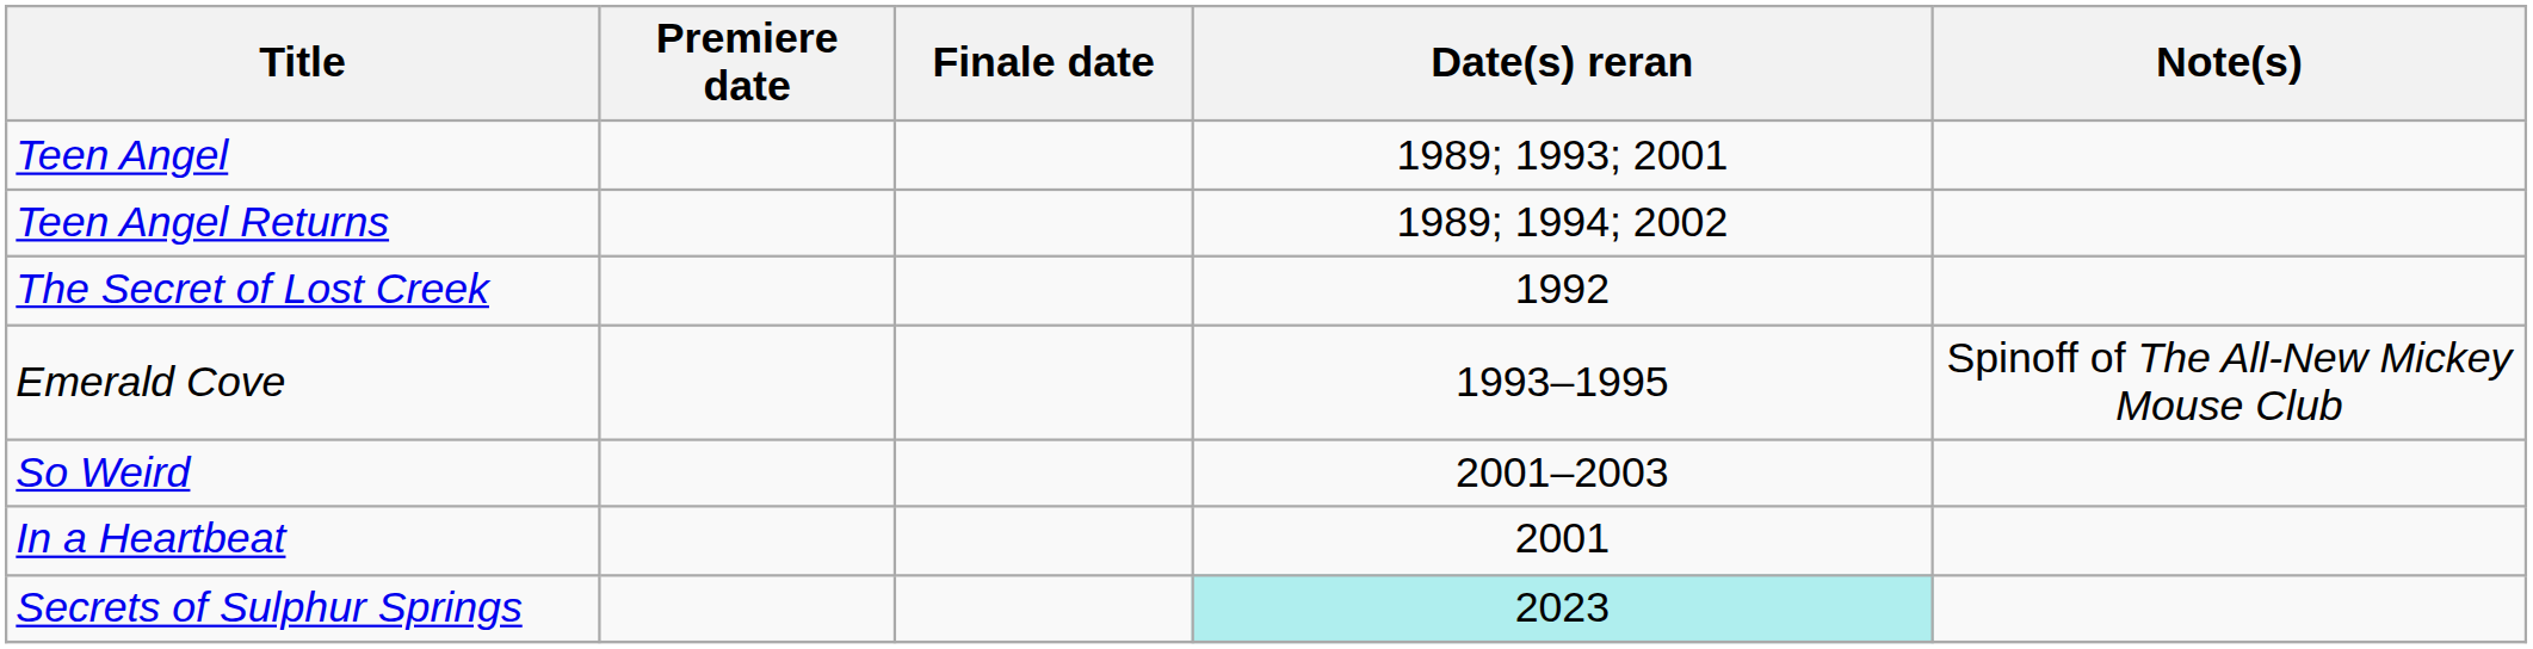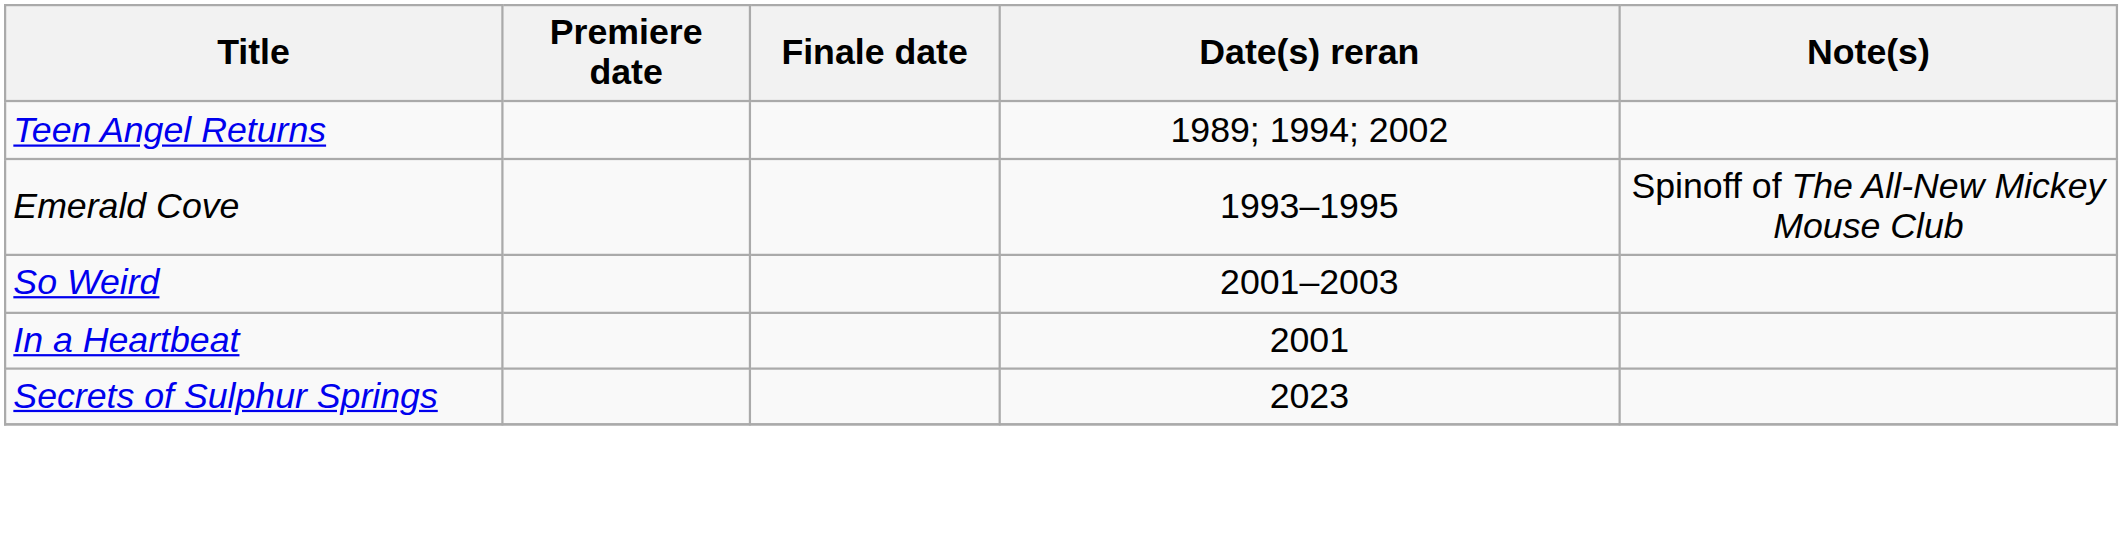 <table class="wikitable plainrowheaders sortable" style="width:75%;text-align:center;">
 <tr>
 <th scope="col" style="width:20%;">Title</th>
 <th scope="col" style="width:10%;">Premiere date</th>
 <th scope="col" style="width:10%;">Finale date</th>
 <th scope="col" style="width:25%;">Date(s) reran</th>
 <th class="unsortable" style="width:20%;">Note(s)</th>
 </tr>
 <tr>
-<td scope="row" style="text-align:left;"><em><a href='#'>Teen Angel</a></em></td>
-<td></td>
-<td></td>
-<td>1989; 1993; 2001</td>
-<td></td>
-</tr>
-<tr>
 <td scope="row" style="text-align:left;"><em><a href='#'>Teen Angel Returns</a></em></td>
 <td></td>
 <td></td>
 <td>1989; 1994; 2002</td>
-<td></td>
-</tr>
-<tr>
-<td scope="row" style="text-align:left;"><em><a href='#'>The Secret of Lost Creek</a></em></td>
-<td></td>
-<td></td>
-<td>1992</td>
 <td></td>
 </tr>
 <tr>
 <td scope="row" style="text-align:left;"><em>Emerald Cove</em></td>
 <td></td>
 <td></td>
 <td>1993–1995</td>
 <td>Spinoff of <em>The All-New Mickey Mouse Club</em></td>
 </tr>
 <tr>
 <td scope="row" style="text-align:left;"><em><a href='#'>So Weird</a></em></td>
 <td></td>
 <td></td>
 <td>2001–2003</td>
 <td></td>
 </tr>
 <tr>
 <td scope="row" style="text-align:left;"><em><a href='#'>In a Heartbeat</a></em></td>
 <td></td>
 <td></td>
 <td>2001</td>
 <td></td>
 </tr>
 <tr>
 <td scope="row" style="text-align:left;"><em><a href='#'>Secrets of Sulphur Springs</a></em></td>
 <td></td>
 <td></td>
-<td style="background: paleturquoise;">2023</td>
+<td>2023</td>
 <td></td>
 </tr>
 <tr>
 </tr>
 </table>
